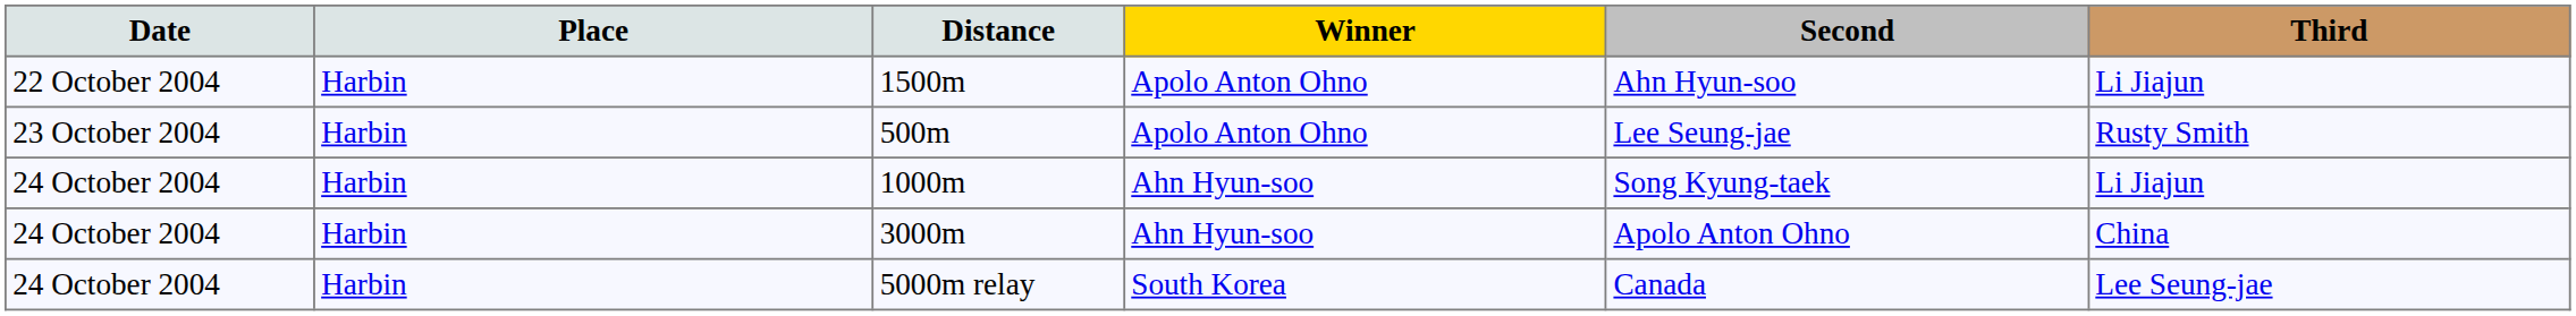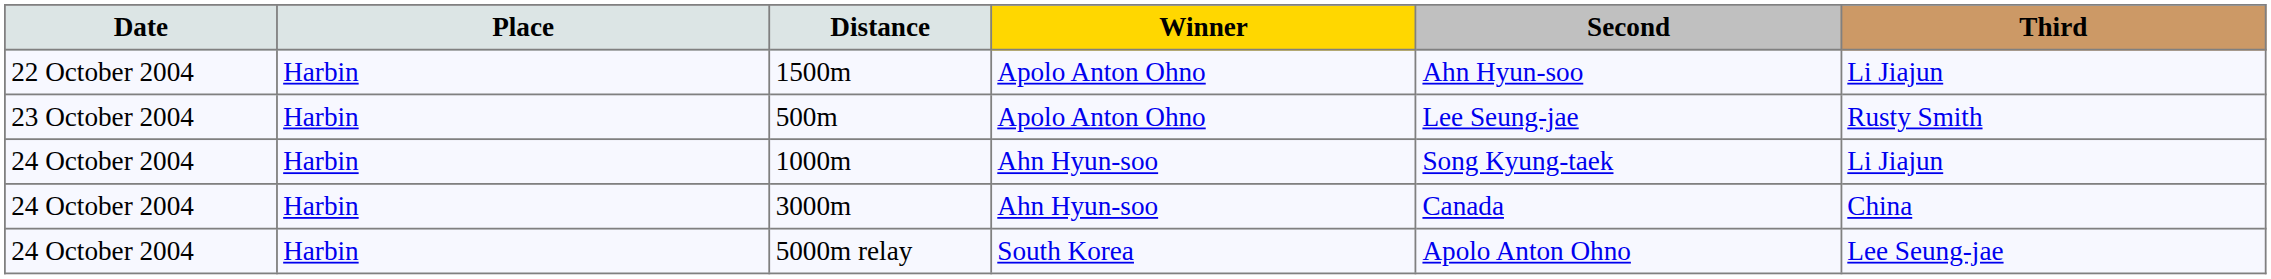 <table bgcolor="#f7f8ff" cellpadding="3" cellspacing="0" border="1" style="font-size: 95%; border: gray solid 1px; border-collapse: collapse;">
 <tr bgcolor="#CCCCCC">
 <td align="center" bgcolor="#DCE5E5" width="150"><strong>Date</strong></td>
 <td align="center" bgcolor="#DCE5E5" width="280"><strong>Place</strong></td>
 <td align="center" bgcolor="#DCE5E5" width="120"><strong>Distance</strong></td>
 <td align="center" bgcolor="gold" width="240"><strong>Winner</strong></td>
 <td align="center" bgcolor="silver" width="240"><strong>Second</strong></td>
 <td align="center" bgcolor="CC9966" width="240"><strong>Third</strong></td>
 </tr>
 <tr align="left">
 <td>22 October 2004</td>
 <td> <a href='#'>Harbin</a></td>
 <td>1500m</td>
 <td> <a href='#'>Apolo Anton Ohno</a></td>
 <td> <a href='#'>Ahn Hyun-soo</a></td>
 <td> <a href='#'>Li Jiajun</a></td>
 </tr>
 <tr align="left">
 <td>23 October 2004</td>
 <td> <a href='#'>Harbin</a></td>
 <td>500m</td>
 <td> <a href='#'>Apolo Anton Ohno</a></td>
 <td> <a href='#'>Lee Seung-jae</a></td>
 <td> <a href='#'>Rusty Smith</a></td>
 </tr>
 <tr align="left">
 <td>24 October 2004</td>
 <td> <a href='#'>Harbin</a></td>
 <td>1000m</td>
 <td> <a href='#'>Ahn Hyun-soo</a></td>
 <td> <a href='#'>Song Kyung-taek</a></td>
 <td> <a href='#'>Li Jiajun</a></td>
 </tr>
 <tr align="left">
 <td>24 October 2004</td>
 <td> <a href='#'>Harbin</a></td>
 <td>3000m</td>
 <td> <a href='#'>Ahn Hyun-soo</a></td>
-<td> <a href='#'>Apolo Anton Ohno</a></td>
+<td> <a href='#'>Canada</a></td>
 <td> <a href='#'>China</a></td>
 </tr>
 <tr align="left">
 <td>24 October 2004</td>
 <td> <a href='#'>Harbin</a></td>
 <td>5000m relay</td>
 <td> <a href='#'>South Korea</a></td>
-<td> <a href='#'>Canada</a></td>
+<td> <a href='#'>Apolo Anton Ohno</a></td>
 <td> <a href='#'>Lee Seung-jae</a></td>
 </tr>
 </table>
